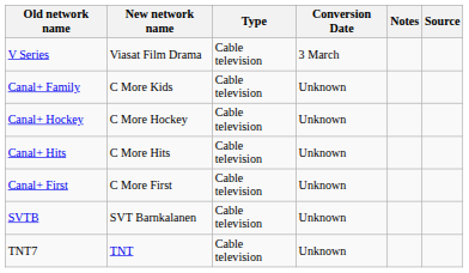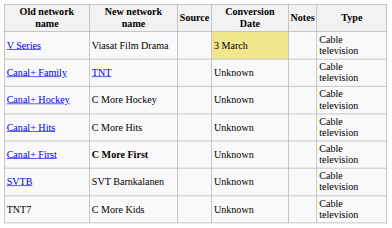 <table class="wikitable">
 <tr>
 <th>Old network name</th>
 <th>New network name</th>
-<th>Type</th>
+<th>Source</th>
 <th>Conversion Date</th>
 <th>Notes</th>
-<th>Source</th>
+<th>Type</th>
 </tr>
 <tr>
 <td><a href='#'>V Series</a></td>
 <td>Viasat Film Drama</td>
+<td></td>
+<td style="background: khaki;">3 March</td>
+<td></td>
 <td>Cable television</td>
-<td>3 March</td>
-<td></td>
-<td></td>
 </tr>
 <tr>
 <td><a href='#'>Canal+ Family</a></td>
-<td>C More Kids</td>
-<td>Cable television</td>
+<td><a href='#'>TNT</a></td>
+<td></td>
 <td>Unknown</td>
 <td></td>
-<td></td>
+<td>Cable television</td>
 </tr>
 <tr>
 <td><a href='#'>Canal+ Hockey</a></td>
 <td>C More Hockey</td>
-<td>Cable television</td>
+<td></td>
 <td>Unknown</td>
 <td></td>
-<td></td>
+<td>Cable television</td>
 </tr>
 <tr>
 <td><a href='#'>Canal+ Hits</a></td>
 <td>C More Hits</td>
-<td>Cable television</td>
+<td></td>
 <td>Unknown</td>
 <td></td>
-<td></td>
+<td>Cable television</td>
 </tr>
 <tr>
 <td><a href='#'>Canal+ First</a></td>
-<td>C More First</td>
-<td>Cable television</td>
+<td><strong>C More First</strong></td>
+<td></td>
 <td>Unknown</td>
 <td></td>
-<td></td>
+<td>Cable television</td>
 </tr>
 <tr>
 <td><a href='#'>SVTB</a></td>
 <td>SVT Barnkalanen</td>
-<td>Cable television</td>
+<td></td>
 <td>Unknown</td>
 <td></td>
-<td></td>
+<td>Cable television</td>
 </tr>
 <tr>
 <td>TNT7</td>
-<td><a href='#'>TNT</a></td>
-<td>Cable television</td>
+<td>C More Kids</td>
+<td></td>
 <td>Unknown</td>
 <td></td>
-<td></td>
+<td>Cable television</td>
 </tr>
 </table>
